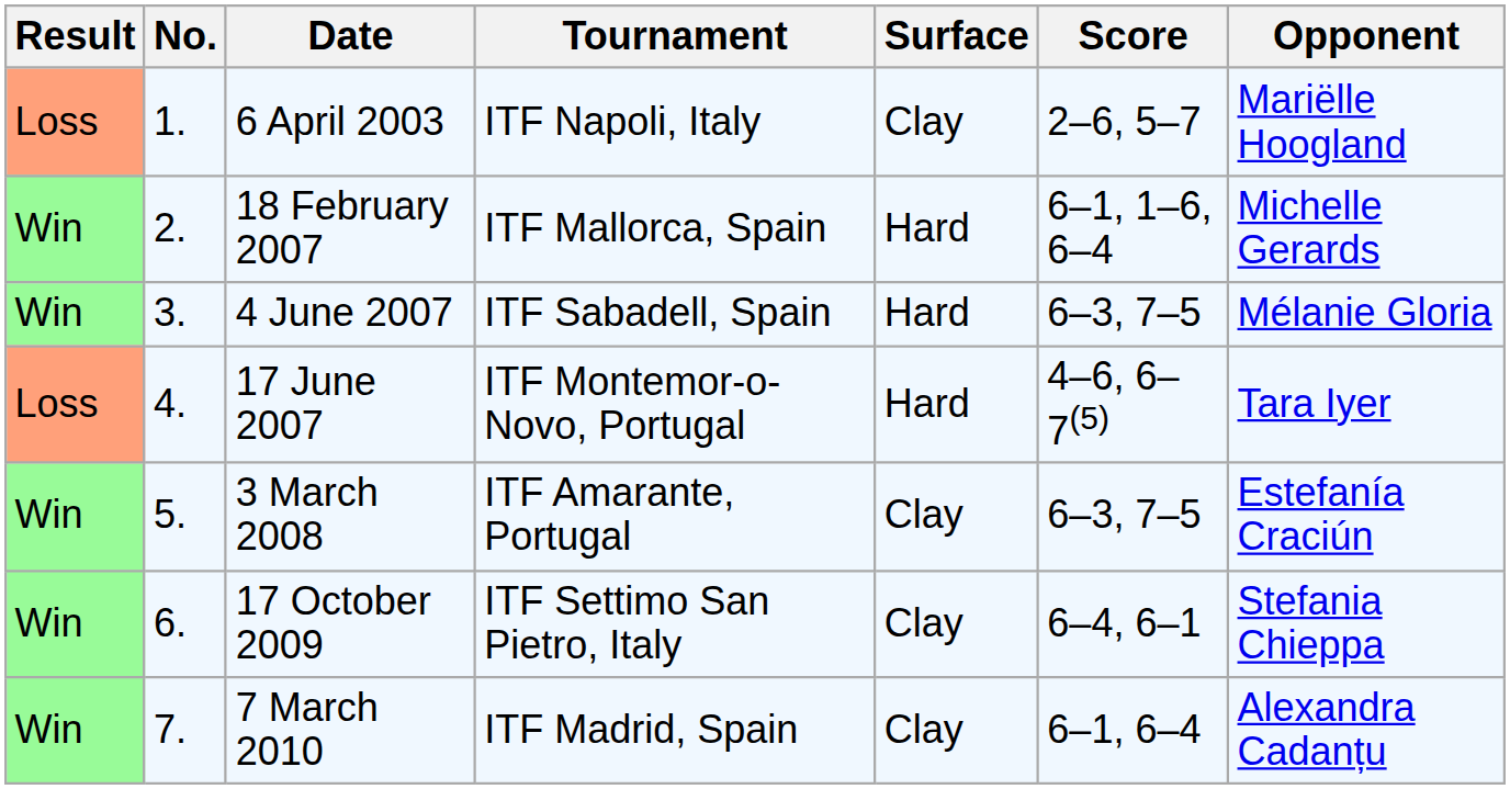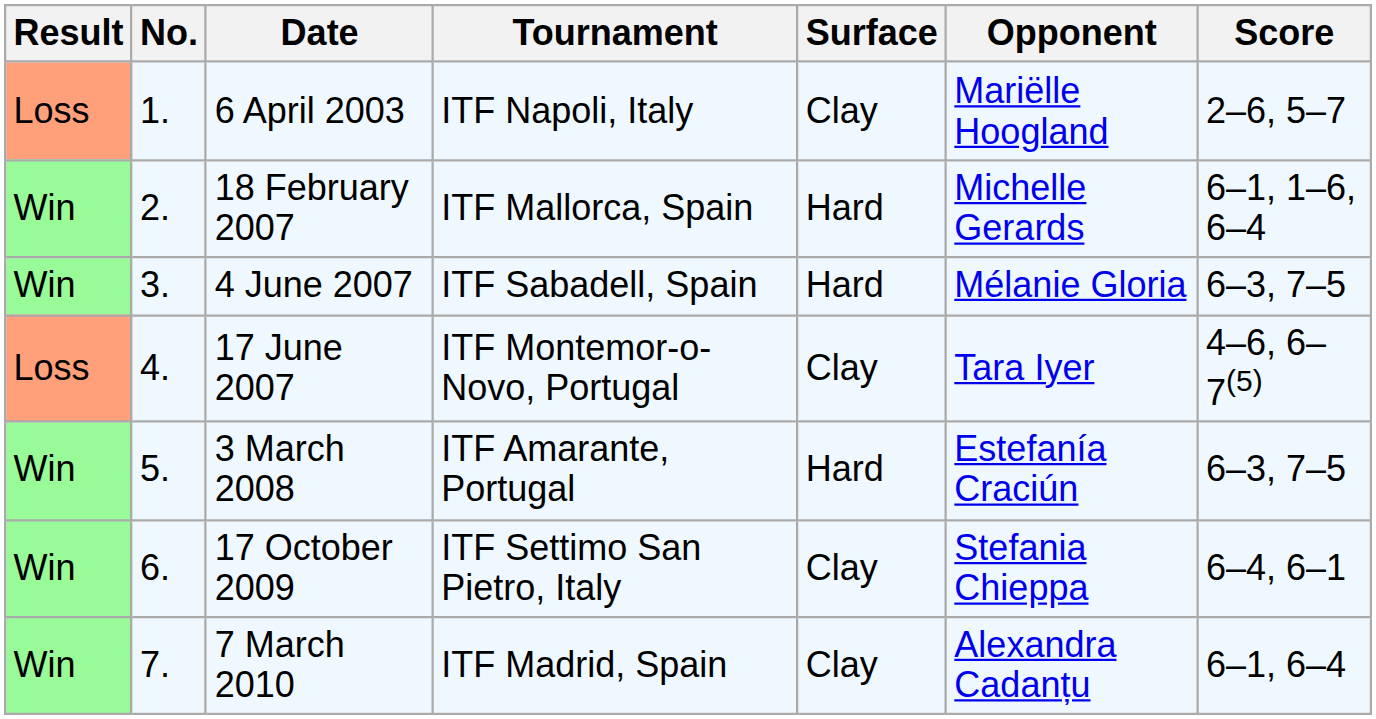 <table class="sortable wikitable">
 <tr>
 <th>Result</th>
 <th>No.</th>
 <th>Date</th>
 <th>Tournament</th>
 <th>Surface</th>
+<th>Opponent</th>
 <th class="unsortable">Score</th>
-<th>Opponent</th>
 </tr>
 <tr style="background:#f0f8ff;">
 <td style="background:#ffa07a;">Loss</td>
 <td>1.</td>
 <td>6 April 2003</td>
 <td>ITF Napoli, Italy</td>
 <td>Clay</td>
+<td> <a href='#'>Mariëlle Hoogland</a></td>
 <td>2–6, 5–7</td>
-<td> <a href='#'>Mariëlle Hoogland</a></td>
 </tr>
 <tr style="background:#f0f8ff;">
 <td style="background:#98fb98;">Win</td>
 <td>2.</td>
 <td>18 February 2007</td>
 <td>ITF Mallorca, Spain</td>
 <td>Hard</td>
+<td> <a href='#'>Michelle Gerards</a></td>
 <td>6–1, 1–6, 6–4</td>
-<td> <a href='#'>Michelle Gerards</a></td>
 </tr>
 <tr style="background:#f0f8ff;">
 <td style="background:#98fb98;">Win</td>
 <td>3.</td>
 <td>4 June 2007</td>
 <td>ITF Sabadell, Spain</td>
 <td>Hard</td>
+<td> <a href='#'>Mélanie Gloria</a></td>
 <td>6–3, 7–5</td>
-<td> <a href='#'>Mélanie Gloria</a></td>
 </tr>
 <tr style="background:#f0f8ff;">
 <td style="background:#ffa07a;">Loss</td>
 <td>4.</td>
 <td>17 June 2007</td>
 <td>ITF Montemor-o-Novo, Portugal</td>
-<td>Hard</td>
+<td>Clay</td>
+<td> <a href='#'>Tara Iyer</a></td>
 <td>4–6, 6–7<sup>(5)</sup></td>
-<td> <a href='#'>Tara Iyer</a></td>
 </tr>
 <tr style="background:#f0f8ff;">
 <td style="background:#98fb98;">Win</td>
 <td>5.</td>
 <td>3 March 2008</td>
 <td>ITF Amarante, Portugal</td>
-<td>Clay</td>
+<td>Hard</td>
+<td> <a href='#'>Estefanía Craciún</a></td>
 <td>6–3, 7–5</td>
-<td> <a href='#'>Estefanía Craciún</a></td>
 </tr>
 <tr style="background:#f0f8ff;">
 <td style="background:#98fb98;">Win</td>
 <td>6.</td>
 <td>17 October 2009</td>
 <td>ITF Settimo San Pietro, Italy</td>
 <td>Clay</td>
+<td> <a href='#'>Stefania Chieppa</a></td>
 <td>6–4, 6–1</td>
-<td> <a href='#'>Stefania Chieppa</a></td>
 </tr>
 <tr style="background:#f0f8ff;">
 <td style="background:#98fb98;">Win</td>
 <td>7.</td>
 <td>7 March 2010</td>
 <td>ITF Madrid, Spain</td>
 <td>Clay</td>
+<td> <a href='#'>Alexandra Cadanțu</a></td>
 <td>6–1, 6–4</td>
-<td> <a href='#'>Alexandra Cadanțu</a></td>
 </tr>
 </table>
